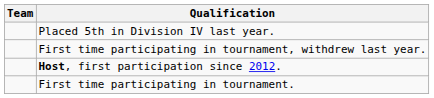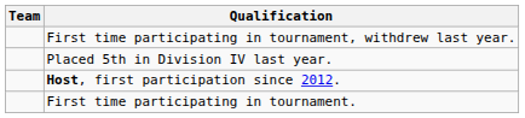 <table class="wikitable">
 <tr>
 <th>Team</th>
 <th>Qualification</th>
 </tr>
 <tr>
 <td></td>
-<td>Placed 5th in Division IV last year.</td>
+<td>First time participating in tournament, withdrew last year.</td>
 </tr>
 <tr>
 <td></td>
-<td>First time participating in tournament, withdrew last year.</td>
+<td>Placed 5th in Division IV last year.</td>
 </tr>
 <tr>
 <td></td>
 <td><strong>Host</strong>, first participation since <a href='#'>2012</a>.</td>
 </tr>
 <tr>
 <td></td>
 <td>First time participating in tournament.</td>
 </tr>
 </table>
